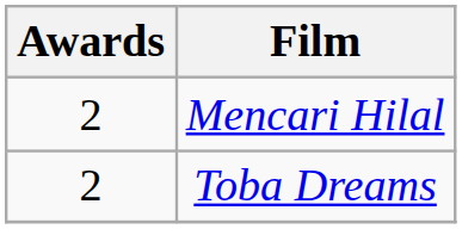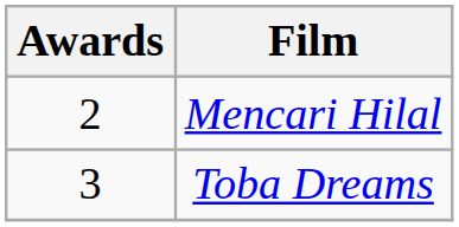 <table class="wikitable">
 <tr>
 <th>Awards</th>
 <th>Film</th>
 </tr>
 <tr>
 <td style="text-align:center">2</td>
 <td style="text-align:center"><em><a href='#'>Mencari Hilal</a></em></td>
 </tr>
 <tr>
-<td style="text-align:center">2</td>
+<td style="text-align:center">3</td>
 <td style="text-align:center"><em><a href='#'>Toba Dreams</a></em></td>
 </tr>
 <tr>
 </tr>
 </table>
